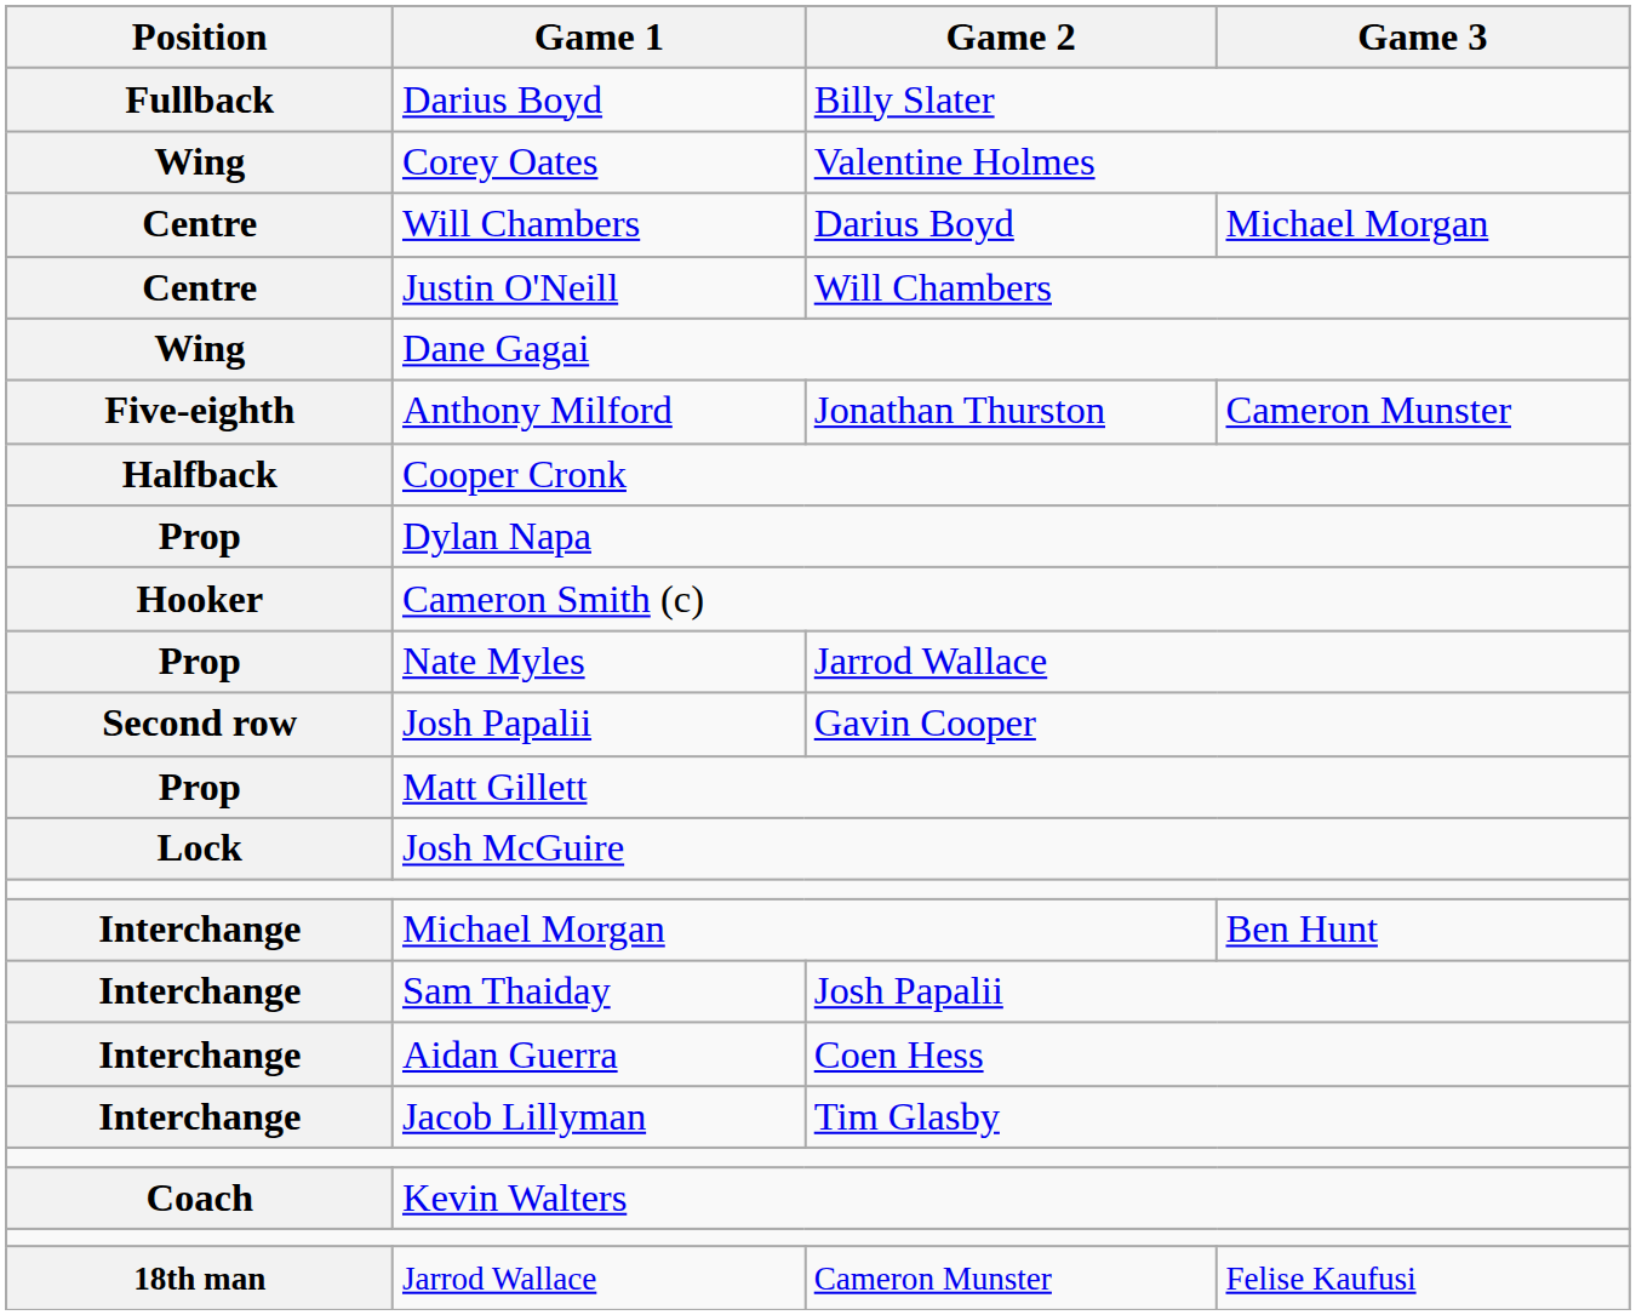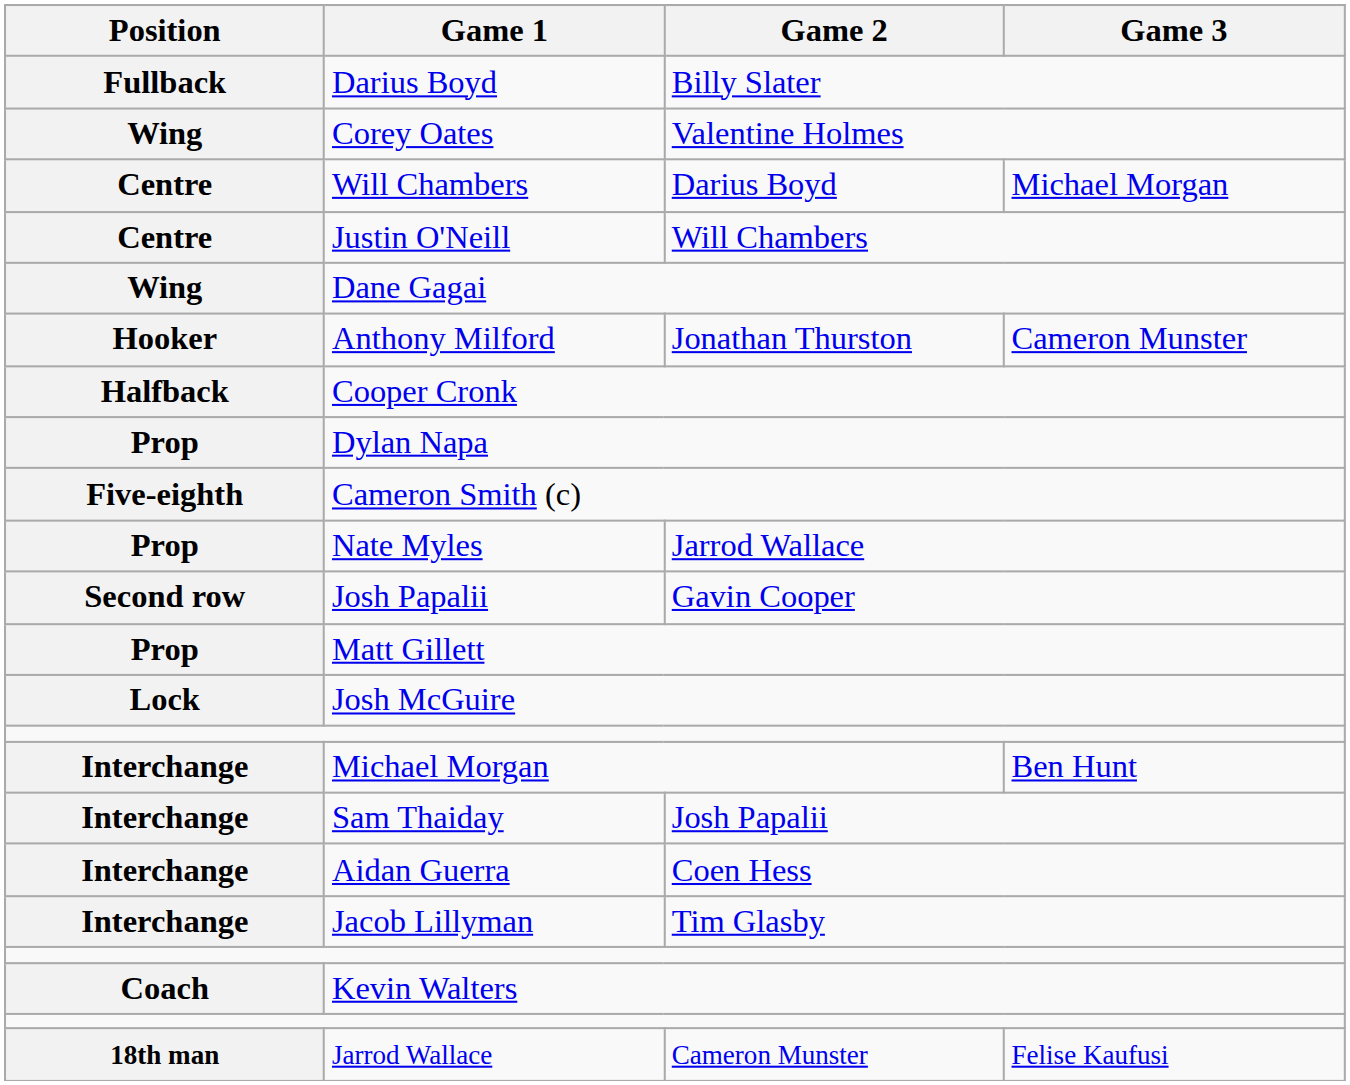 <table class="wikitable">
 <tr>
 <th style="width:150px;">Position</th>
 <th style="width:160px;">Game 1</th>
 <th style="width:160px;">Game 2</th>
 <th style="width:160px;">Game 3</th>
 </tr>
 <tr>
 <th>Fullback</th>
 <td colspan="1"> <a href='#'>Darius Boyd</a></td>
 <td colspan="2"> <a href='#'>Billy Slater</a></td>
 </tr>
 <tr>
 <th>Wing</th>
 <td colspan="1"> <a href='#'>Corey Oates</a></td>
 <td colspan="2"> <a href='#'>Valentine Holmes</a></td>
 </tr>
 <tr>
 <th>Centre</th>
 <td colspan="1"> <a href='#'>Will Chambers</a></td>
 <td colspan="1"> <a href='#'>Darius Boyd</a></td>
 <td colspan="1"> <a href='#'>Michael Morgan</a></td>
 </tr>
 <tr>
 <th>Centre</th>
 <td colspan="1"> <a href='#'>Justin O'Neill</a></td>
 <td colspan="2"> <a href='#'>Will Chambers</a></td>
 </tr>
 <tr>
 <th>Wing</th>
 <td colspan="3"> <a href='#'>Dane Gagai</a></td>
 </tr>
 <tr>
-<th>Five-eighth</th>
+<th>Hooker</th>
 <td colspan="1"> <a href='#'>Anthony Milford</a></td>
 <td colspan="1"> <a href='#'>Jonathan Thurston</a></td>
 <td colspan="1"> <a href='#'>Cameron Munster</a></td>
 </tr>
 <tr>
 <th>Halfback</th>
 <td colspan="3"> <a href='#'>Cooper Cronk</a></td>
 </tr>
 <tr>
 <th>Prop</th>
 <td colspan="3"> <a href='#'>Dylan Napa</a></td>
 </tr>
 <tr>
-<th>Hooker</th>
+<th>Five-eighth</th>
 <td colspan="3"> <a href='#'>Cameron Smith</a> (c)</td>
 </tr>
 <tr>
 <th>Prop</th>
 <td colspan="1"> <a href='#'>Nate Myles</a></td>
 <td colspan="2"> <a href='#'>Jarrod Wallace</a></td>
 </tr>
 <tr>
 <th>Second row</th>
 <td colspan="1"> <a href='#'>Josh Papalii</a></td>
 <td colspan="2"> <a href='#'>Gavin Cooper</a></td>
 </tr>
 <tr>
 <th>Prop</th>
 <td colspan="3"> <a href='#'>Matt Gillett</a></td>
 </tr>
 <tr>
 <th>Lock</th>
 <td colspan="3"> <a href='#'>Josh McGuire</a></td>
 </tr>
 <tr>
 <td colspan="4"></td>
 </tr>
 <tr>
 <th>Interchange</th>
 <td colspan="2"> <a href='#'>Michael Morgan</a></td>
 <td colspan="1"> <a href='#'>Ben Hunt</a></td>
 </tr>
 <tr>
 <th>Interchange</th>
 <td colspan="1"> <a href='#'>Sam Thaiday</a></td>
 <td colspan="2"> <a href='#'>Josh Papalii</a></td>
 </tr>
 <tr>
 <th>Interchange</th>
 <td colspan="1"> <a href='#'>Aidan Guerra</a></td>
 <td colspan="2"> <a href='#'>Coen Hess</a></td>
 </tr>
 <tr>
 <th>Interchange</th>
 <td colspan="1"> <a href='#'>Jacob Lillyman</a></td>
 <td colspan="2"> <a href='#'>Tim Glasby</a></td>
 </tr>
 <tr>
 <td colspan="4"></td>
 </tr>
 <tr>
 <th>Coach</th>
 <td colspan="3"> <a href='#'>Kevin Walters</a></td>
 </tr>
 <tr>
 <td colspan="4"></td>
 </tr>
 <tr>
 <th><small>18th man</small></th>
 <td colspan="1"> <small><a href='#'>Jarrod Wallace</a></small></td>
 <td colspan="1"> <small><a href='#'>Cameron Munster</a></small></td>
 <td colspan="1"> <small><a href='#'>Felise Kaufusi</a></small></td>
 </tr>
 </table>
